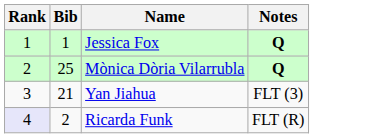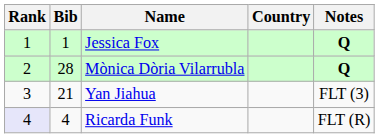 <table class="wikitable" style="text-align:center;">
 <tr>
 <th>Rank</th>
 <th>Bib</th>
 <th>Name</th>
+<th>Country</th>
 <th>Notes</th>
 </tr>
 <tr bgcolor=ccffcc>
 <td>1</td>
 <td>1</td>
 <td align=left><a href='#'>Jessica Fox</a></td>
+<td align=left></td>
 <td><strong>Q</strong></td>
 </tr>
 <tr bgcolor=ccffcc>
 <td>2</td>
-<td>25</td>
+<td>28</td>
 <td align=left><a href='#'>Mònica Dòria Vilarrubla</a></td>
+<td align=left></td>
 <td><strong>Q</strong></td>
 </tr>
 <tr>
 <td>3</td>
 <td>21</td>
 <td align=left><a href='#'>Yan Jiahua</a></td>
+<td align=left></td>
 <td>FLT (3)</td>
 </tr>
 <tr>
 <td style="background: lavender;">4</td>
-<td>2</td>
+<td>4</td>
 <td align=left><a href='#'>Ricarda Funk</a></td>
+<td align=left></td>
 <td>FLT (R)</td>
 </tr>
 </table>
